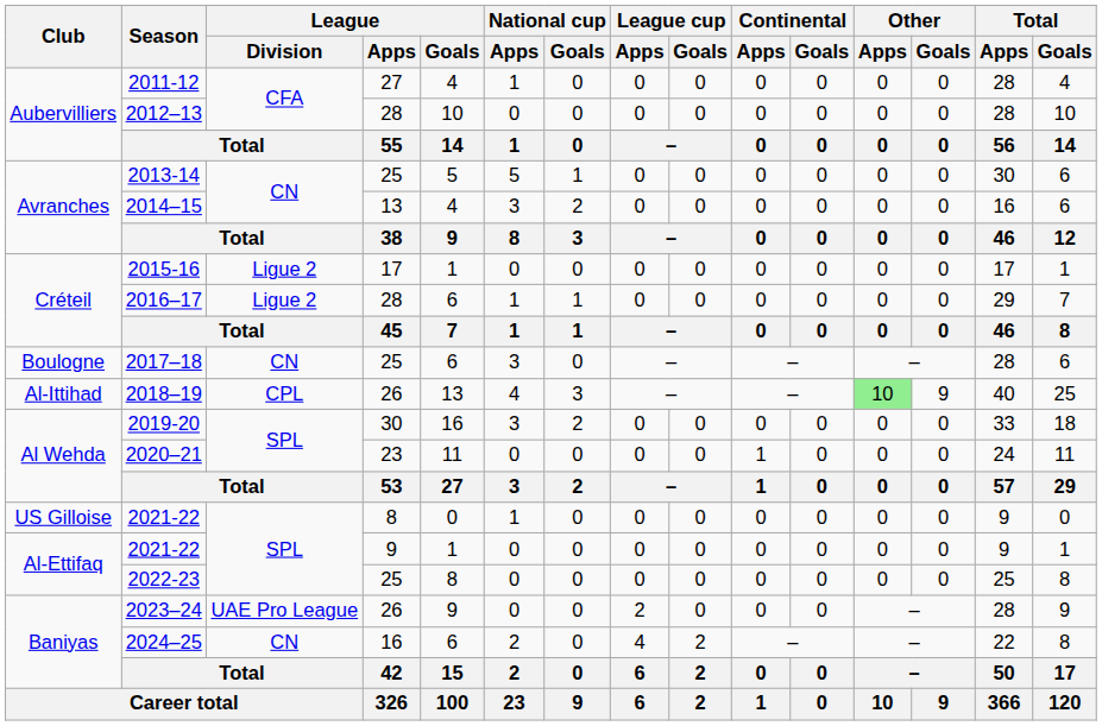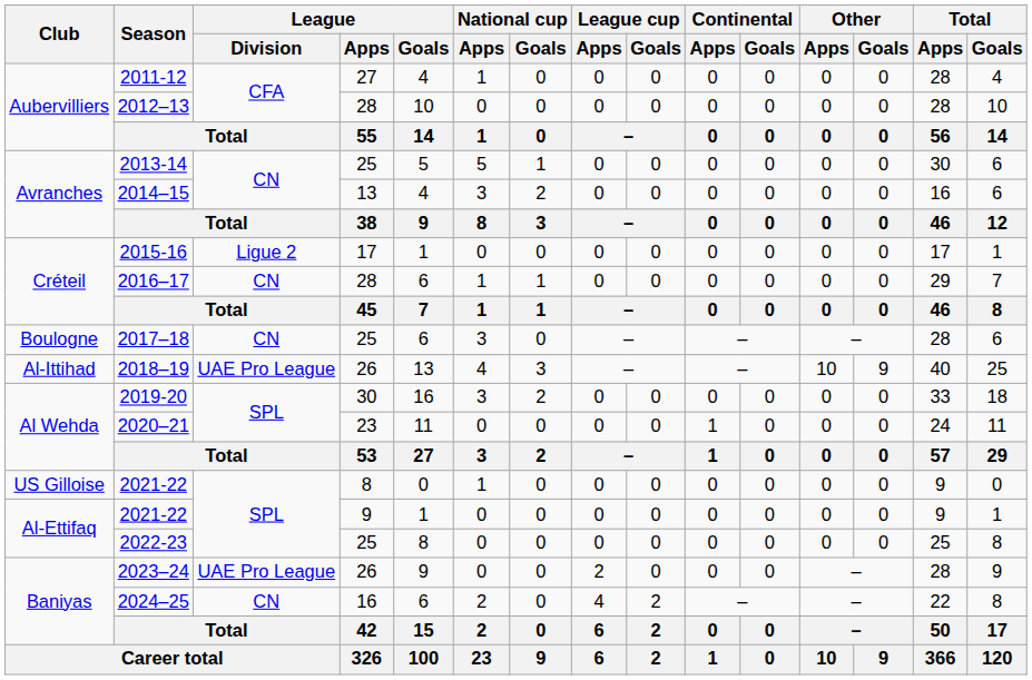 <table class="wikitable" style="text-align: center;">
 <tr>
 <th rowspan="2">Club</th>
 <th rowspan="2">Season</th>
 <th colspan="3">League</th>
 <th colspan="2">National cup</th>
 <th colspan="2">League cup</th>
 <th colspan="2">Continental</th>
 <th colspan="2">Other</th>
 <th colspan="2">Total</th>
 </tr>
 <tr>
 <th>Division</th>
 <th>Apps</th>
 <th>Goals</th>
 <th>Apps</th>
 <th>Goals</th>
 <th>Apps</th>
 <th>Goals</th>
 <th>Apps</th>
 <th>Goals</th>
 <th>Apps</th>
 <th>Goals</th>
 <th>Apps</th>
 <th>Goals</th>
 </tr>
 <tr>
 <td rowspan="3"><a href='#'>Aubervilliers</a></td>
 <td><a href='#'>2011-12</a></td>
 <td rowspan="2"><a href='#'>CFA</a></td>
 <td>27</td>
 <td>4</td>
 <td>1</td>
 <td>0</td>
 <td>0</td>
 <td>0</td>
 <td>0</td>
 <td>0</td>
 <td>0</td>
 <td>0</td>
 <td>28</td>
 <td>4</td>
 </tr>
 <tr>
 <td><a href='#'>2012–13</a></td>
 <td>28</td>
 <td>10</td>
 <td>0</td>
 <td>0</td>
 <td>0</td>
 <td>0</td>
 <td>0</td>
 <td>0</td>
 <td>0</td>
 <td>0</td>
 <td>28</td>
 <td>10</td>
 </tr>
 <tr>
 <th colspan="2">Total</th>
 <th>55</th>
 <th>14</th>
 <th>1</th>
 <th>0</th>
 <th colspan="2">–</th>
 <th>0</th>
 <th>0</th>
 <th>0</th>
 <th>0</th>
 <th>56</th>
 <th>14</th>
 </tr>
 <tr>
 <td rowspan="3"><a href='#'>Avranches</a></td>
 <td><a href='#'>2013-14</a></td>
 <td rowspan="2"><a href='#'>CN</a></td>
 <td>25</td>
 <td>5</td>
 <td>5</td>
 <td>1</td>
 <td>0</td>
 <td>0</td>
 <td>0</td>
 <td>0</td>
 <td>0</td>
 <td>0</td>
 <td>30</td>
 <td>6</td>
 </tr>
 <tr>
 <td><a href='#'>2014–15</a></td>
 <td>13</td>
 <td>4</td>
 <td>3</td>
 <td>2</td>
 <td>0</td>
 <td>0</td>
 <td>0</td>
 <td>0</td>
 <td>0</td>
 <td>0</td>
 <td>16</td>
 <td>6</td>
 </tr>
 <tr>
 <th colspan="2">Total</th>
 <th>38</th>
 <th>9</th>
 <th>8</th>
 <th>3</th>
 <th colspan="2">–</th>
 <th>0</th>
 <th>0</th>
 <th>0</th>
 <th>0</th>
 <th>46</th>
 <th>12</th>
 </tr>
 <tr>
 <td rowspan="3"><a href='#'>Créteil</a></td>
 <td><a href='#'>2015-16</a></td>
 <td><a href='#'>Ligue 2</a></td>
 <td>17</td>
 <td>1</td>
 <td>0</td>
 <td>0</td>
 <td>0</td>
 <td>0</td>
 <td>0</td>
 <td>0</td>
 <td>0</td>
 <td>0</td>
 <td>17</td>
 <td>1</td>
 </tr>
 <tr>
 <td><a href='#'>2016–17</a></td>
-<td><a href='#'>Ligue 2</a></td>
+<td><a href='#'>CN</a></td>
 <td>28</td>
 <td>6</td>
 <td>1</td>
 <td>1</td>
 <td>0</td>
 <td>0</td>
 <td>0</td>
 <td>0</td>
 <td>0</td>
 <td>0</td>
 <td>29</td>
 <td>7</td>
 </tr>
 <tr>
 <th colspan="2">Total</th>
 <th>45</th>
 <th>7</th>
 <th>1</th>
 <th>1</th>
 <th colspan="2">–</th>
 <th>0</th>
 <th>0</th>
 <th>0</th>
 <th>0</th>
 <th>46</th>
 <th>8</th>
 </tr>
 <tr>
 <td><a href='#'>Boulogne</a></td>
 <td><a href='#'>2017–18</a></td>
 <td><a href='#'>CN</a></td>
 <td>25</td>
 <td>6</td>
 <td>3</td>
 <td>0</td>
 <td colspan="2">–</td>
 <td colspan="2">–</td>
 <td colspan="2">–</td>
 <td>28</td>
 <td>6</td>
 </tr>
 <tr>
 <td><a href='#'>Al-Ittihad</a></td>
 <td><a href='#'>2018–19</a></td>
-<td><a href='#'>CPL</a></td>
+<td><a href='#'>UAE Pro League</a></td>
 <td>26</td>
 <td>13</td>
 <td>4</td>
 <td>3</td>
 <td colspan="2">–</td>
 <td colspan="2">–</td>
-<td style="background: lightgreen;">10</td>
+<td>10</td>
 <td>9</td>
 <td>40</td>
 <td>25</td>
 </tr>
 <tr>
 <td rowspan="3"><a href='#'>Al Wehda</a></td>
 <td><a href='#'>2019-20</a></td>
 <td rowspan="2"><a href='#'>SPL</a></td>
 <td>30</td>
 <td>16</td>
 <td>3</td>
 <td>2</td>
 <td>0</td>
 <td>0</td>
 <td>0</td>
 <td>0</td>
 <td>0</td>
 <td>0</td>
 <td>33</td>
 <td>18</td>
 </tr>
 <tr>
 <td><a href='#'>2020–21</a></td>
 <td>23</td>
 <td>11</td>
 <td>0</td>
 <td>0</td>
 <td>0</td>
 <td>0</td>
 <td>1</td>
 <td>0</td>
 <td>0</td>
 <td>0</td>
 <td>24</td>
 <td>11</td>
 </tr>
 <tr>
 <th colspan="2">Total</th>
 <th>53</th>
 <th>27</th>
 <th>3</th>
 <th>2</th>
 <th colspan="2">–</th>
 <th>1</th>
 <th>0</th>
 <th>0</th>
 <th>0</th>
 <th>57</th>
 <th>29</th>
 </tr>
 <tr>
 <td><a href='#'>US Gilloise</a></td>
 <td><a href='#'>2021-22</a></td>
 <td rowspan="3"><a href='#'>SPL</a></td>
 <td>8</td>
 <td>0</td>
 <td>1</td>
 <td>0</td>
 <td>0</td>
 <td>0</td>
 <td>0</td>
 <td>0</td>
 <td>0</td>
 <td>0</td>
 <td>9</td>
 <td>0</td>
 </tr>
 <tr>
 <td rowspan="2"><a href='#'>Al-Ettifaq</a></td>
 <td><a href='#'>2021-22</a></td>
 <td>9</td>
 <td>1</td>
 <td>0</td>
 <td>0</td>
 <td>0</td>
 <td>0</td>
 <td>0</td>
 <td>0</td>
 <td>0</td>
 <td>0</td>
 <td>9</td>
 <td>1</td>
 </tr>
 <tr>
 <td><a href='#'>2022-23</a></td>
 <td>25</td>
 <td>8</td>
 <td>0</td>
 <td>0</td>
 <td>0</td>
 <td>0</td>
 <td>0</td>
 <td>0</td>
 <td>0</td>
 <td>0</td>
 <td>25</td>
 <td>8</td>
 </tr>
 <tr>
 <td rowspan="3"><a href='#'>Baniyas</a></td>
 <td><a href='#'>2023–24</a></td>
 <td><a href='#'>UAE Pro League</a></td>
 <td>26</td>
 <td>9</td>
 <td>0</td>
 <td>0</td>
 <td>2</td>
 <td>0</td>
 <td>0</td>
 <td>0</td>
 <td colspan="2">–</td>
 <td>28</td>
 <td>9</td>
 </tr>
 <tr>
 <td><a href='#'>2024–25</a></td>
 <td><a href='#'>CN</a></td>
 <td>16</td>
 <td>6</td>
 <td>2</td>
 <td>0</td>
 <td>4</td>
 <td>2</td>
 <td colspan="2">–</td>
 <td colspan="2">–</td>
 <td>22</td>
 <td>8</td>
 </tr>
 <tr>
 <th colspan="2">Total</th>
 <th>42</th>
 <th>15</th>
 <th>2</th>
 <th>0</th>
 <th>6</th>
 <th>2</th>
 <th>0</th>
 <th>0</th>
 <th colspan="2">–</th>
 <th>50</th>
 <th>17</th>
 </tr>
 <tr>
 <th colspan="3">Career total</th>
 <th>326</th>
 <th>100</th>
 <th>23</th>
 <th>9</th>
 <th>6</th>
 <th>2</th>
 <th>1</th>
 <th>0</th>
 <th>10</th>
 <th>9</th>
 <th>366</th>
 <th>120</th>
 </tr>
 </table>
